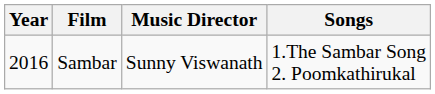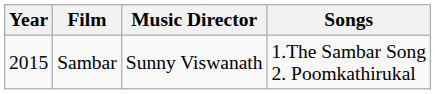 <table class="wikitable">
 <tr>
 <th>Year</th>
 <th>Film</th>
 <th>Music Director</th>
 <th>Songs</th>
 </tr>
 <tr>
-<td>2016</td>
+<td>2015</td>
 <td>Sambar</td>
 <td>Sunny Viswanath</td>
 <td>1.The Sambar Song<br>2. Poomkathirukal</td>
 </tr>
 </table>
